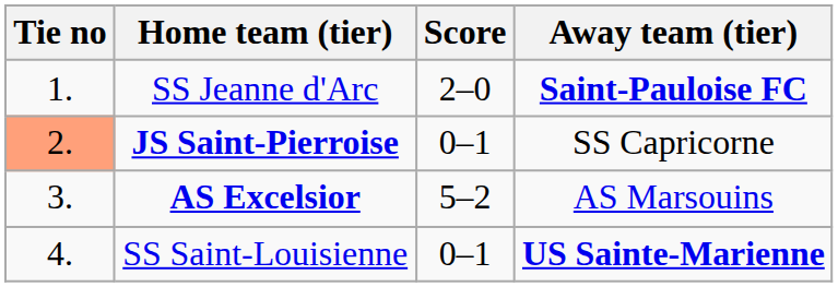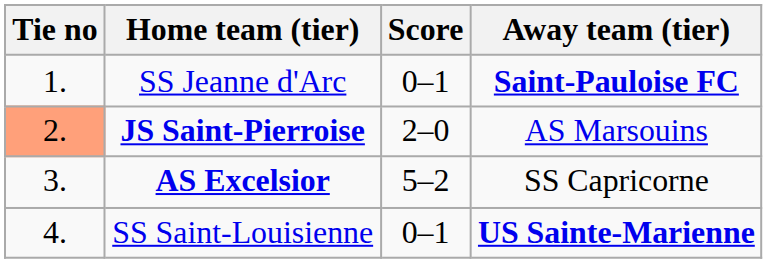 <table class="wikitable" style="text-align: center">
 <tr>
 <th>Tie no</th>
 <th>Home team (tier)</th>
 <th>Score</th>
 <th>Away team (tier)</th>
 </tr>
 <tr>
 <td>1.</td>
 <td> <a href='#'>SS Jeanne d'Arc</a></td>
-<td>2–0</td>
+<td>0–1</td>
 <td><strong><a href='#'>Saint-Pauloise FC</a></strong> </td>
 </tr>
 <tr>
 <td style="background: lightsalmon;">2.</td>
 <td> <strong><a href='#'>JS Saint-Pierroise</a></strong></td>
-<td>0–1</td>
-<td>SS Capricorne </td>
+<td>2–0</td>
+<td><a href='#'>AS Marsouins</a> </td>
 </tr>
 <tr>
 <td>3.</td>
 <td> <strong><a href='#'>AS Excelsior</a></strong></td>
 <td>5–2 </td>
-<td><a href='#'>AS Marsouins</a> </td>
+<td>SS Capricorne </td>
 </tr>
 <tr>
 <td>4.</td>
 <td> <a href='#'>SS Saint-Louisienne</a></td>
 <td>0–1</td>
 <td><strong><a href='#'>US Sainte-Marienne</a></strong> </td>
 </tr>
 </table>
